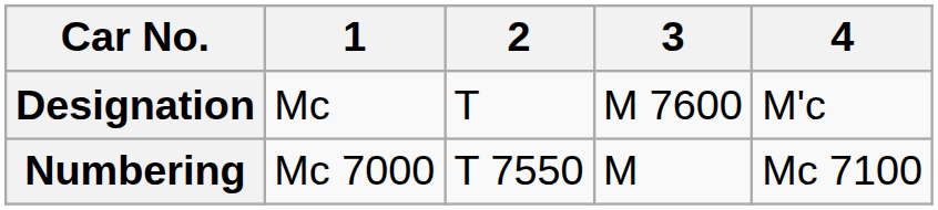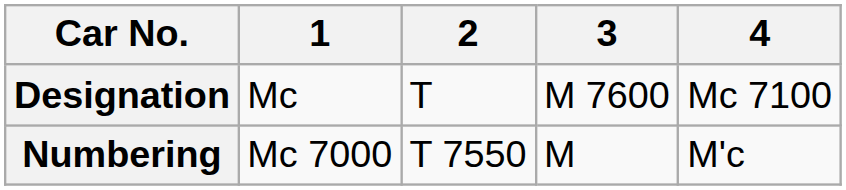 <table class="wikitable">
 <tr>
 <th>Car No.</th>
 <th>1</th>
 <th>2</th>
 <th>3</th>
 <th>4</th>
 </tr>
 <tr>
 <th>Designation</th>
 <td>Mc</td>
 <td>T</td>
 <td>M 7600</td>
-<td>M'c</td>
+<td>Mc 7100</td>
 </tr>
 <tr>
 <th>Numbering</th>
 <td>Mc 7000</td>
 <td>T 7550</td>
 <td>M</td>
-<td>Mc 7100</td>
+<td>M'c</td>
 </tr>
 </table>
